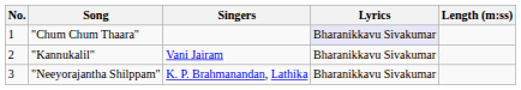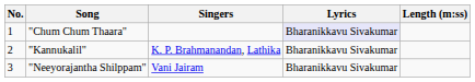 <table class="wikitable" style="font-size:95%;">
 <tr>
 <th>No.</th>
 <th>Song</th>
 <th>Singers</th>
 <th>Lyrics</th>
 <th>Length (m:ss)</th>
 </tr>
 <tr>
 <td>1</td>
 <td>"Chum Chum Thaara"</td>
 <td></td>
 <td style="background: lavender;">Bharanikkavu Sivakumar</td>
 <td></td>
 </tr>
 <tr>
 <td>2</td>
 <td>"Kannukalil"</td>
-<td><a href='#'>Vani Jairam</a></td>
+<td><a href='#'>K. P. Brahmanandan</a>, <a href='#'>Lathika</a></td>
 <td>Bharanikkavu Sivakumar</td>
 <td></td>
 </tr>
 <tr>
 <td>3</td>
 <td>"Neeyorajantha Shilppam"</td>
-<td><a href='#'>K. P. Brahmanandan</a>, <a href='#'>Lathika</a></td>
+<td><a href='#'>Vani Jairam</a></td>
 <td>Bharanikkavu Sivakumar</td>
 <td></td>
 </tr>
 </table>
